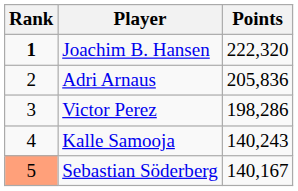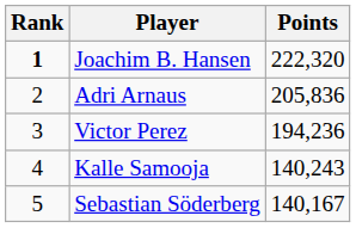 <table class="wikitable">
 <tr>
 <th>Rank</th>
 <th>Player</th>
 <th>Points</th>
 </tr>
 <tr>
 <td align=center><strong>1</strong></td>
 <td> <a href='#'>Joachim B. Hansen</a></td>
 <td align=center>222,320</td>
 </tr>
 <tr>
 <td align=center>2</td>
 <td> <a href='#'>Adri Arnaus</a></td>
 <td align=center>205,836</td>
 </tr>
 <tr>
 <td align=center>3</td>
 <td> <a href='#'>Victor Perez</a></td>
-<td align=center>198,286</td>
+<td align=center>194,236</td>
 </tr>
 <tr>
 <td align=center>4</td>
 <td> <a href='#'>Kalle Samooja</a></td>
 <td align=center>140,243</td>
 </tr>
 <tr>
-<td align=center style="background: lightsalmon;">5</td>
+<td align=center>5</td>
 <td> <a href='#'>Sebastian Söderberg</a></td>
 <td align=center>140,167</td>
 </tr>
 </table>
